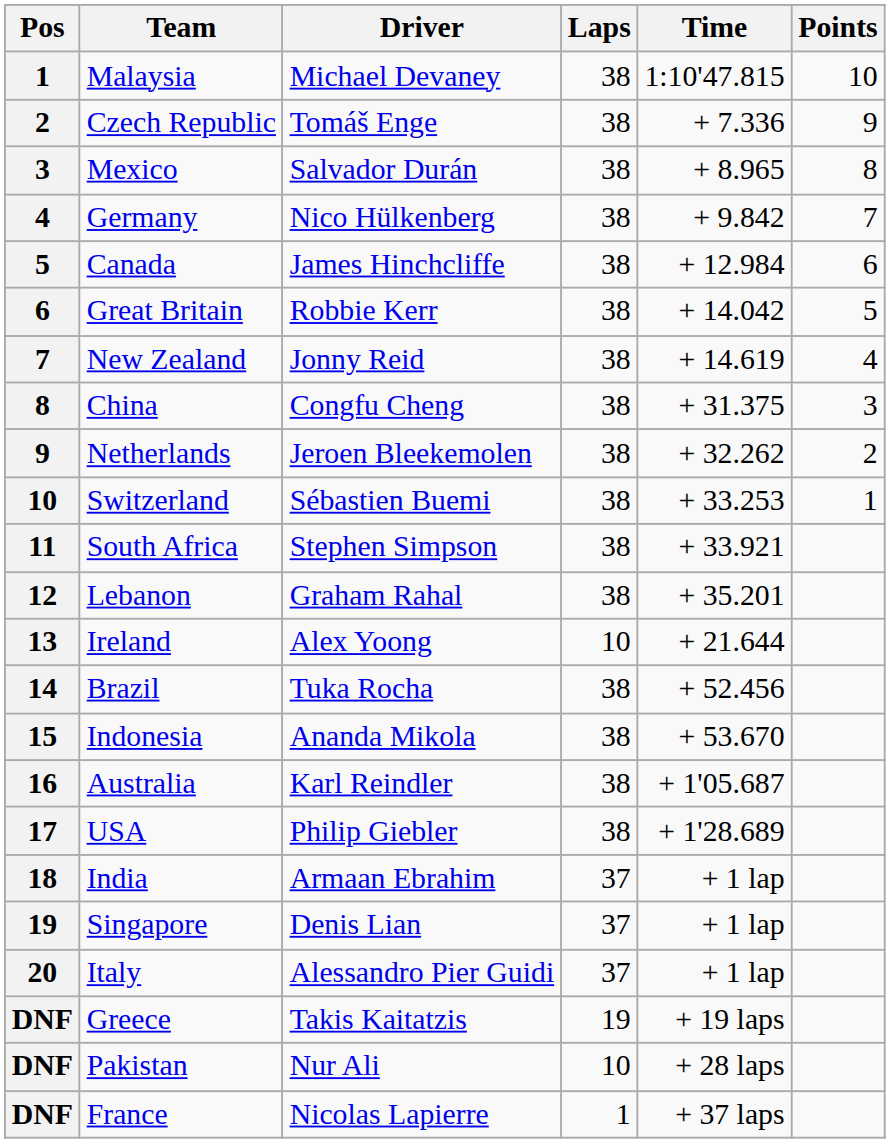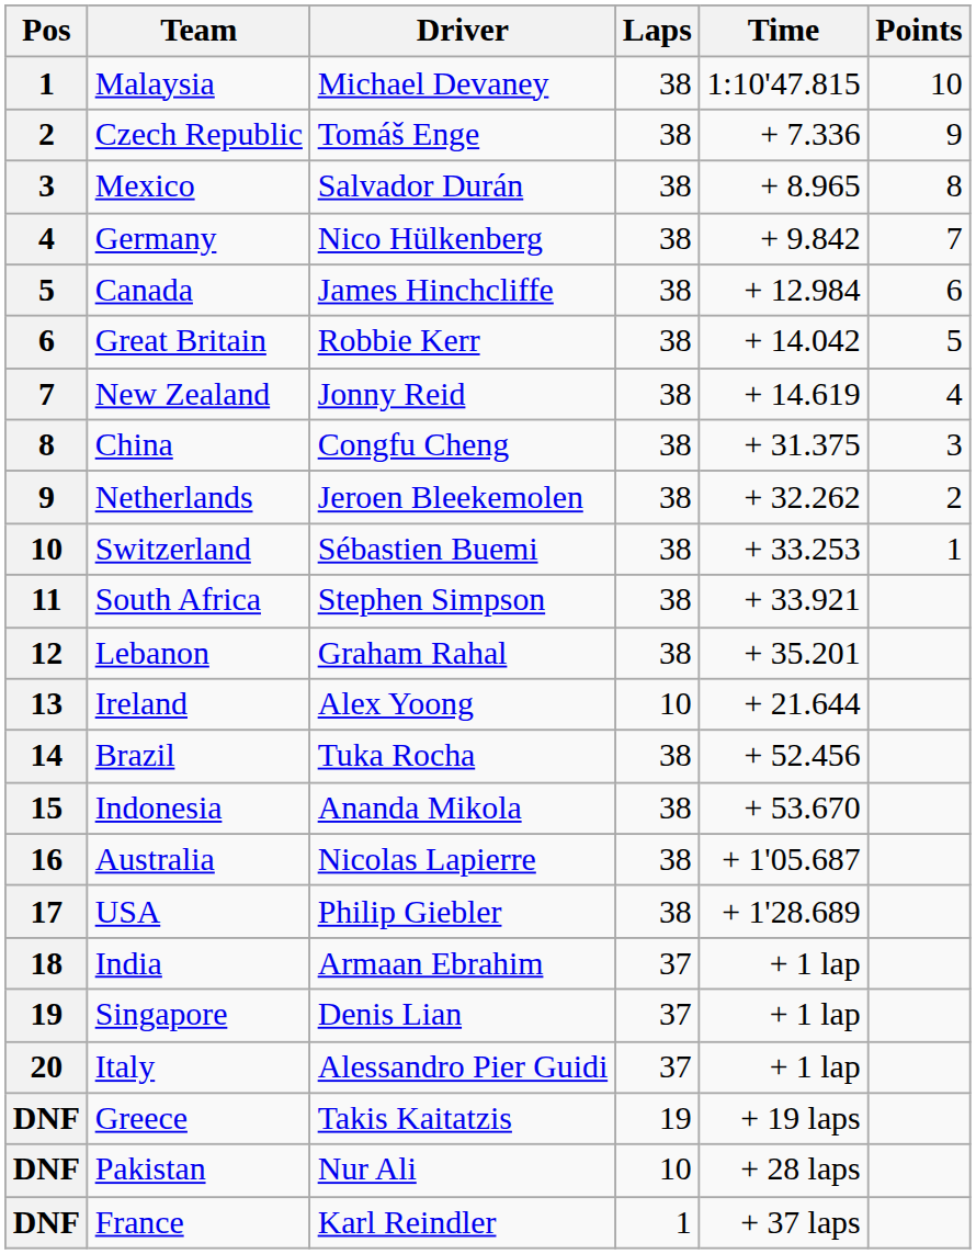 <table class="wikitable">
 <tr>
 <th>Pos</th>
 <th>Team</th>
 <th>Driver</th>
 <th>Laps</th>
 <th>Time</th>
 <th>Points</th>
 </tr>
 <tr>
 <th>1</th>
 <td> <a href='#'>Malaysia</a></td>
 <td><a href='#'>Michael Devaney</a></td>
 <td align="right">38</td>
 <td align="right">1:10'47.815</td>
 <td align="right">10</td>
 </tr>
 <tr>
 <th>2</th>
 <td> <a href='#'>Czech Republic</a></td>
 <td><a href='#'>Tomáš Enge</a></td>
 <td align="right">38</td>
 <td align="right">+ 7.336</td>
 <td align="right">9</td>
 </tr>
 <tr>
 <th>3</th>
 <td> <a href='#'>Mexico</a></td>
 <td><a href='#'>Salvador Durán</a></td>
 <td align="right">38</td>
 <td align="right">+ 8.965</td>
 <td align="right">8</td>
 </tr>
 <tr>
 <th>4</th>
 <td> <a href='#'>Germany</a></td>
 <td><a href='#'>Nico Hülkenberg</a></td>
 <td align="right">38</td>
 <td align="right">+ 9.842</td>
 <td align="right">7</td>
 </tr>
 <tr>
 <th>5</th>
 <td> <a href='#'>Canada</a></td>
 <td><a href='#'>James Hinchcliffe</a></td>
 <td align="right">38</td>
 <td align="right">+ 12.984</td>
 <td align="right">6</td>
 </tr>
 <tr>
 <th>6</th>
 <td> <a href='#'>Great Britain</a></td>
 <td><a href='#'>Robbie Kerr</a></td>
 <td align="right">38</td>
 <td align="right">+ 14.042</td>
 <td align="right">5</td>
 </tr>
 <tr>
 <th>7</th>
 <td> <a href='#'>New Zealand</a></td>
 <td><a href='#'>Jonny Reid</a></td>
 <td align="right">38</td>
 <td align="right">+ 14.619</td>
 <td align="right">4</td>
 </tr>
 <tr>
 <th>8</th>
 <td> <a href='#'>China</a></td>
 <td><a href='#'>Congfu Cheng</a></td>
 <td align="right">38</td>
 <td align="right">+ 31.375</td>
 <td align="right">3</td>
 </tr>
 <tr>
 <th>9</th>
 <td> <a href='#'>Netherlands</a></td>
 <td><a href='#'>Jeroen Bleekemolen</a></td>
 <td align="right">38</td>
 <td align="right">+ 32.262</td>
 <td align="right">2</td>
 </tr>
 <tr>
 <th>10</th>
 <td> <a href='#'>Switzerland</a></td>
 <td><a href='#'>Sébastien Buemi</a></td>
 <td align="right">38</td>
 <td align="right">+ 33.253</td>
 <td align="right">1</td>
 </tr>
 <tr>
 <th>11</th>
 <td> <a href='#'>South Africa</a></td>
 <td><a href='#'>Stephen Simpson</a></td>
 <td align="right">38</td>
 <td align="right">+ 33.921</td>
 <td align="right"></td>
 </tr>
 <tr>
 <th>12</th>
 <td> <a href='#'>Lebanon</a></td>
 <td><a href='#'>Graham Rahal</a></td>
 <td align="right">38</td>
 <td align="right">+ 35.201</td>
 <td align="right"></td>
 </tr>
 <tr>
 <th>13</th>
 <td> <a href='#'>Ireland</a></td>
 <td><a href='#'>Alex Yoong</a></td>
 <td align="right">10</td>
 <td align="right">+ 21.644</td>
 <td align="right"></td>
 </tr>
 <tr>
 <th>14</th>
 <td> <a href='#'>Brazil</a></td>
 <td><a href='#'>Tuka Rocha</a></td>
 <td align="right">38</td>
 <td align="right">+ 52.456</td>
 <td align="right"></td>
 </tr>
 <tr>
 <th>15</th>
 <td> <a href='#'>Indonesia</a></td>
 <td><a href='#'>Ananda Mikola</a></td>
 <td align="right">38</td>
 <td align="right">+ 53.670</td>
 <td align="right"></td>
 </tr>
 <tr>
 <th>16</th>
 <td> <a href='#'>Australia</a></td>
-<td><a href='#'>Karl Reindler</a></td>
+<td><a href='#'>Nicolas Lapierre</a></td>
 <td align="right">38</td>
 <td align="right">+ 1'05.687</td>
 <td align="right"></td>
 </tr>
 <tr>
 <th>17</th>
 <td> <a href='#'>USA</a></td>
 <td><a href='#'>Philip Giebler</a></td>
 <td align="right">38</td>
 <td align="right">+ 1'28.689</td>
 <td align="right"></td>
 </tr>
 <tr>
 <th>18</th>
 <td> <a href='#'>India</a></td>
 <td><a href='#'>Armaan Ebrahim</a></td>
 <td align="right">37</td>
 <td align="right">+ 1 lap</td>
 <td align="right"></td>
 </tr>
 <tr>
 <th>19</th>
 <td> <a href='#'>Singapore</a></td>
 <td><a href='#'>Denis Lian</a></td>
 <td align="right">37</td>
 <td align="right">+ 1 lap</td>
 <td align="right"></td>
 </tr>
 <tr>
 <th>20</th>
 <td> <a href='#'>Italy</a></td>
 <td><a href='#'>Alessandro Pier Guidi</a></td>
 <td align="right">37</td>
 <td align="right">+ 1 lap</td>
 <td align="right"></td>
 </tr>
 <tr>
 <th>DNF</th>
 <td> <a href='#'>Greece</a></td>
 <td><a href='#'>Takis Kaitatzis</a></td>
 <td align="right">19</td>
 <td align="right">+ 19 laps</td>
 <td align="right"></td>
 </tr>
 <tr>
 <th>DNF</th>
 <td> <a href='#'>Pakistan</a></td>
 <td><a href='#'>Nur Ali</a></td>
 <td align="right">10</td>
 <td align="right">+ 28 laps</td>
 <td align="right"></td>
 </tr>
 <tr>
 <th>DNF</th>
 <td> <a href='#'>France</a></td>
-<td><a href='#'>Nicolas Lapierre</a></td>
+<td><a href='#'>Karl Reindler</a></td>
 <td align="right">1</td>
 <td align="right">+ 37 laps</td>
 <td align="right"></td>
 </tr>
 </table>
